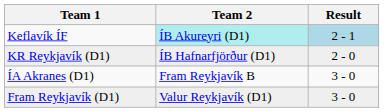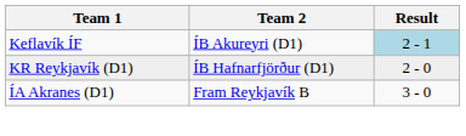 <table class="wikitable">
 <tr>
 <th style="width:180px;">Team 1</th>
 <th style="width:180px;">Team 2</th>
 <th style="width:80px;">Result</th>
 </tr>
 <tr>
 <td><a href='#'>Keflavík ÍF</a></td>
-<td style="background: paleturquoise;"><a href='#'>ÍB Akureyri</a> (D1)</td>
+<td><a href='#'>ÍB Akureyri</a> (D1)</td>
 <td style="background: lightblue; text-align:center;">2 - 1</td>
 </tr>
 <tr style="background:#EFEFEF">
 <td><a href='#'>KR Reykjavík</a> (D1)</td>
 <td><a href='#'>ÍB Hafnarfjörður</a> (D1)</td>
 <td style="text-align:center;">2 - 0</td>
 </tr>
 <tr>
 <td><a href='#'>ÍA Akranes</a> (D1)</td>
 <td><a href='#'>Fram Reykjavík</a> B</td>
 <td style="text-align:center;">3 - 0</td>
 </tr>
-<tr style="background:#EFEFEF">
-<td><a href='#'>Fram Reykjavík</a> (D1)</td>
-<td><a href='#'>Valur Reykjavík</a> (D1)</td>
-<td style="text-align:center;">3 - 0</td>
-</tr>
 </table>
